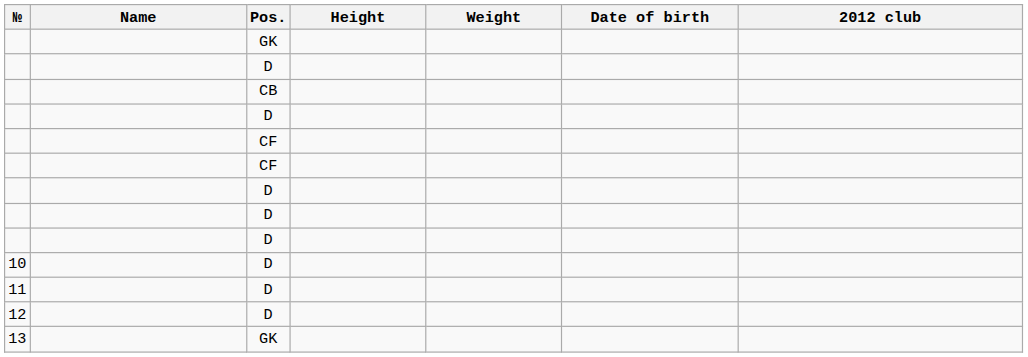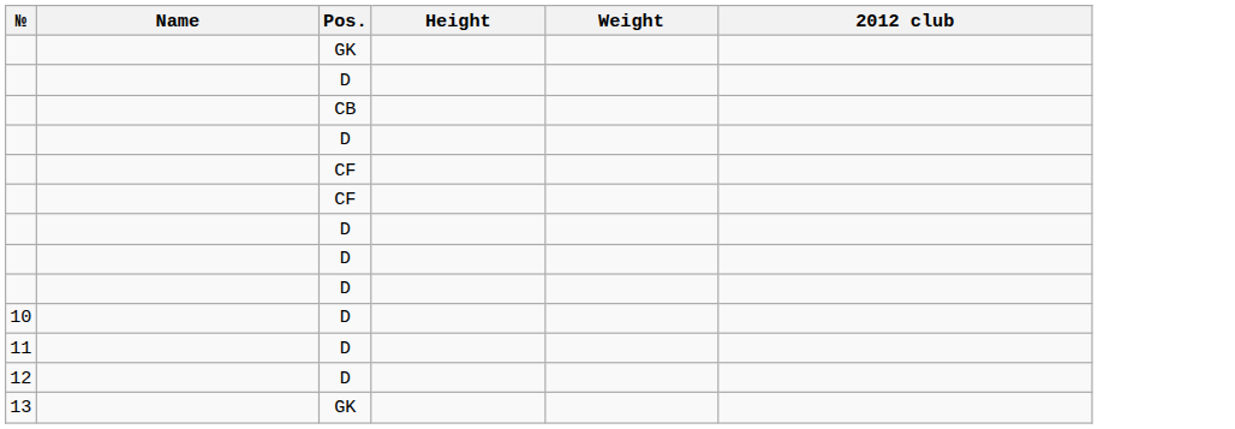 <table class="wikitable sortable" style="font-size:100%; text-align:center;">
 <tr>
 <th>№</th>
 <th style="width:15em">Name</th>
 <th>Pos.</th>
 <th style="width:9em">Height</th>
 <th style="width:9em">Weight</th>
-<th style="width:12em">Date of birth</th>
 <th style="width:20em">2012 club</th>
 </tr>
 <tr>
 <td></td>
 <td style="text-align:left;"></td>
 <td>GK</td>
 <td></td>
 <td></td>
-<td style="text-align:right;"></td>
 <td style="text-align:left;"></td>
 </tr>
 <tr>
 <td></td>
 <td style="text-align:left;"></td>
 <td>D</td>
 <td></td>
 <td></td>
-<td style="text-align:right;"></td>
 <td style="text-align:left;"></td>
 </tr>
 <tr>
 <td></td>
 <td style="text-align:left;"></td>
 <td>CB</td>
 <td></td>
 <td></td>
-<td style="text-align:right;"></td>
 <td style="text-align:left;"></td>
 </tr>
 <tr>
 <td></td>
 <td style="text-align:left;"></td>
 <td>D</td>
 <td></td>
 <td></td>
-<td style="text-align:right;"></td>
 <td style="text-align:left;"></td>
 </tr>
 <tr>
 <td></td>
 <td style="text-align:left;"></td>
 <td>CF</td>
 <td></td>
 <td></td>
-<td style="text-align:right;"></td>
 <td style="text-align:left;"></td>
 </tr>
 <tr>
 <td></td>
 <td style="text-align:left;"></td>
 <td>CF</td>
 <td></td>
 <td></td>
-<td style="text-align:right;"></td>
 <td style="text-align:left;"></td>
 </tr>
 <tr>
 <td></td>
 <td style="text-align:left;"></td>
 <td>D</td>
 <td></td>
 <td></td>
-<td style="text-align:right;"></td>
 <td style="text-align:left;"></td>
 </tr>
 <tr>
 <td></td>
 <td style="text-align:left;"></td>
 <td>D</td>
 <td></td>
 <td></td>
-<td style="text-align:right;"></td>
 <td style="text-align:left;"></td>
 </tr>
 <tr>
 <td></td>
 <td style="text-align:left;"></td>
 <td>D</td>
 <td></td>
 <td></td>
-<td style="text-align:right;"></td>
 <td style="text-align:left;"></td>
 </tr>
 <tr>
 <td>10</td>
 <td style="text-align:left;"></td>
 <td>D</td>
 <td></td>
 <td></td>
-<td style="text-align:right;"></td>
 <td style="text-align:left;"></td>
 </tr>
 <tr>
 <td>11</td>
 <td style="text-align:left;"></td>
 <td>D</td>
 <td></td>
 <td></td>
-<td style="text-align:right;"></td>
 <td style="text-align:left;"></td>
 </tr>
 <tr>
 <td>12</td>
 <td style="text-align:left;"></td>
 <td>D</td>
 <td></td>
 <td></td>
-<td style="text-align:right;"></td>
 <td style="text-align:left;"></td>
 </tr>
 <tr>
 <td>13</td>
 <td style="text-align:left;"></td>
 <td>GK</td>
 <td></td>
 <td></td>
-<td style="text-align:right;"></td>
 <td style="text-align:left;"></td>
 </tr>
 </table>
